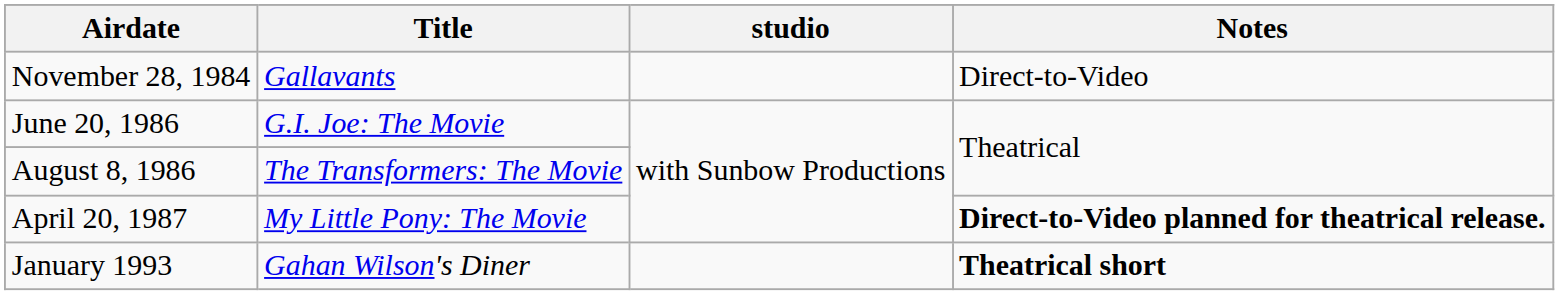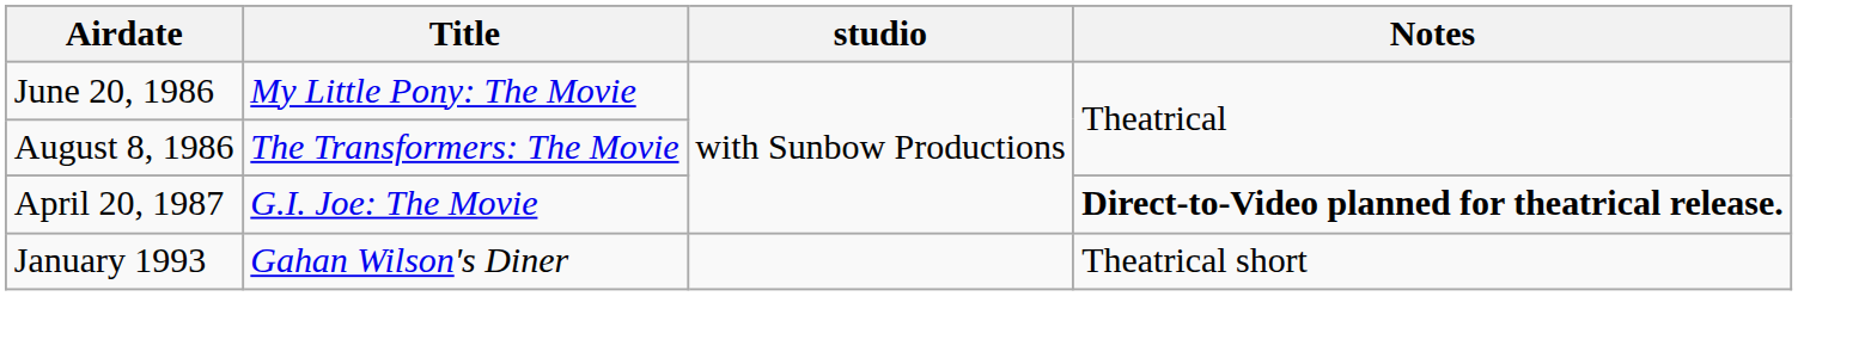 <table class="wikitable sortable">
 <tr>
 <th>Airdate</th>
 <th>Title</th>
 <th>studio</th>
 <th>Notes</th>
 </tr>
 <tr>
-<td>November 28, 1984</td>
-<td><em><a href='#'>Gallavants</a></em></td>
-<td></td>
-<td>Direct-to-Video</td>
-</tr>
-<tr>
 <td>June 20, 1986</td>
-<td><em><a href='#'>G.I. Joe: The Movie</a></em></td>
+<td><em><a href='#'>My Little Pony: The Movie</a></em></td>
 <td rowspan="3">with Sunbow Productions</td>
 <td rowspan="2">Theatrical</td>
 </tr>
 <tr>
 <td>August 8, 1986</td>
 <td><em><a href='#'>The Transformers: The Movie</a></em></td>
 </tr>
 <tr>
 <td>April 20, 1987</td>
-<td><em><a href='#'>My Little Pony: The Movie</a></em></td>
+<td><em><a href='#'>G.I. Joe: The Movie</a></em></td>
 <td><strong>Direct-to-Video planned for theatrical release.</strong></td>
 </tr>
 <tr>
 <td>January 1993</td>
 <td><em><a href='#'>Gahan Wilson</a>'s Diner</em></td>
 <td></td>
-<td><strong>Theatrical short</strong></td>
+<td>Theatrical short</td>
 </tr>
 </table>
